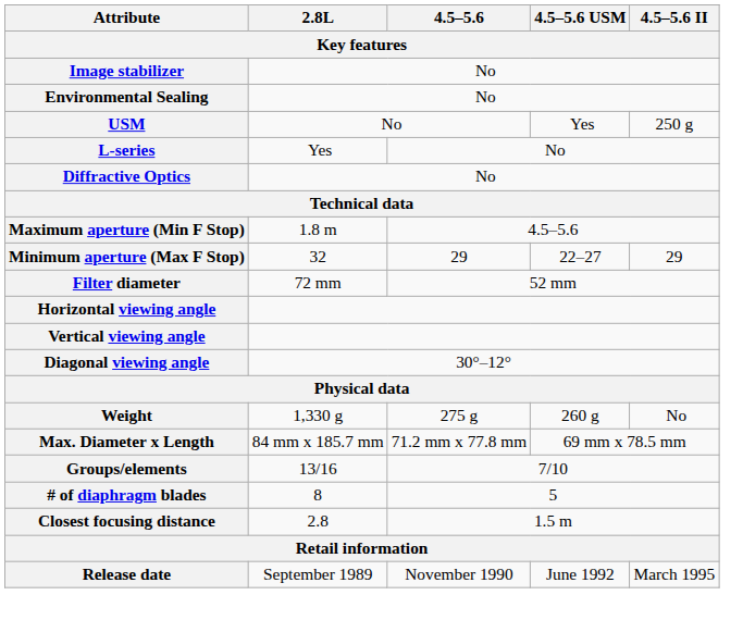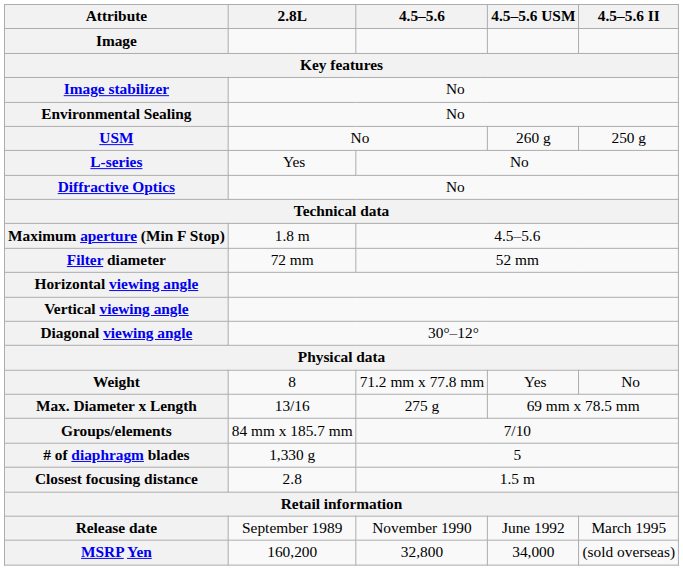 <table class="wikitable" style="text-align:center">
 <tr>
 <th>Attribute</th>
 <th>2.8L</th>
 <th>4.5–5.6</th>
 <th>4.5–5.6 USM</th>
 <th>4.5–5.6 II</th>
+</tr>
+<tr>
+<th>Image</th>
+<td></td>
+<td></td>
+<td></td>
+<td></td>
 </tr>
 <tr>
 <th colspan=5>Key features</th>
 </tr>
 <tr>
 <th><a href='#'>Image stabilizer</a></th>
 <td colspan=4> No</td>
 </tr>
 <tr>
 <th>Environmental Sealing</th>
 <td colspan=4> No</td>
 </tr>
 <tr>
 <th><a href='#'>USM</a></th>
 <td colspan=2> No</td>
-<td> Yes</td>
+<td>260 g</td>
 <td>250 g</td>
 </tr>
 <tr>
 <th><a href='#'>L-series</a></th>
 <td> Yes</td>
 <td colspan=3> No</td>
 </tr>
 <tr>
 <th><a href='#'>Diffractive Optics</a></th>
 <td colspan=4> No</td>
 </tr>
 <tr>
 <th colspan=5>Technical data</th>
 </tr>
 <tr>
 <th>Maximum <a href='#'>aperture</a> (Min F Stop)</th>
 <td>1.8 m</td>
 <td colspan=3>4.5–5.6</td>
-</tr>
-<tr>
-<th>Minimum <a href='#'>aperture</a> (Max F Stop)</th>
-<td>32</td>
-<td>29</td>
-<td>22–27</td>
-<td>29</td>
 </tr>
 <tr>
 <th><a href='#'>Filter</a> diameter</th>
 <td>72 mm</td>
 <td colspan=3>52 mm</td>
 </tr>
 <tr>
 <th>Horizontal <a href='#'>viewing angle</a></th>
 <td colspan=4></td>
 </tr>
 <tr>
 <th>Vertical <a href='#'>viewing angle</a></th>
 <td colspan=4></td>
 </tr>
 <tr>
 <th>Diagonal <a href='#'>viewing angle</a></th>
 <td colspan=4>30°–12°</td>
 </tr>
 <tr>
 <th colspan=5>Physical data</th>
 </tr>
 <tr>
 <th>Weight</th>
-<td>1,330 g</td>
-<td>275 g</td>
-<td>260 g</td>
+<td>8</td>
+<td>71.2 mm x 77.8 mm</td>
+<td> Yes</td>
 <td> No</td>
 </tr>
 <tr>
 <th>Max. Diameter x Length</th>
-<td>84 mm x 185.7 mm</td>
-<td>71.2 mm x 77.8 mm</td>
+<td>13/16</td>
+<td>275 g</td>
 <td colspan=2>69 mm x 78.5 mm</td>
 </tr>
 <tr>
 <th>Groups/elements</th>
-<td>13/16</td>
+<td>84 mm x 185.7 mm</td>
 <td colspan=3>7/10</td>
 </tr>
 <tr>
 <th># of <a href='#'>diaphragm</a> blades</th>
-<td>8</td>
+<td>1,330 g</td>
 <td colspan=3>5</td>
 </tr>
 <tr>
 <th>Closest focusing distance</th>
 <td>2.8</td>
 <td colspan=3>1.5 m</td>
 </tr>
 <tr>
 <th colspan=5>Retail information</th>
 </tr>
 <tr>
 <th>Release date</th>
 <td>September 1989</td>
 <td>November 1990</td>
 <td>June 1992</td>
 <td>March 1995</td>
 </tr>
+<tr>
+<th><a href='#'>MSRP</a> <a href='#'>Yen</a></th>
+<td>160,200</td>
+<td>32,800</td>
+<td>34,000</td>
+<td>(sold overseas)</td>
+</tr>
 </table>
